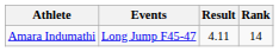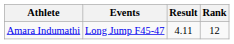 <table class=wikitable style="font-size:90%">
 <tr align=center>
 <th>Athlete</th>
 <th>Events</th>
 <th>Result</th>
 <th>Rank</th>
 </tr>
 <tr align=center>
 <td align=left><a href='#'>Amara Indumathi</a></td>
 <td align=left><a href='#'>Long Jump F45-47</a></td>
 <td>4.11</td>
-<td>14</td>
+<td>12</td>
 </tr>
 </table>
